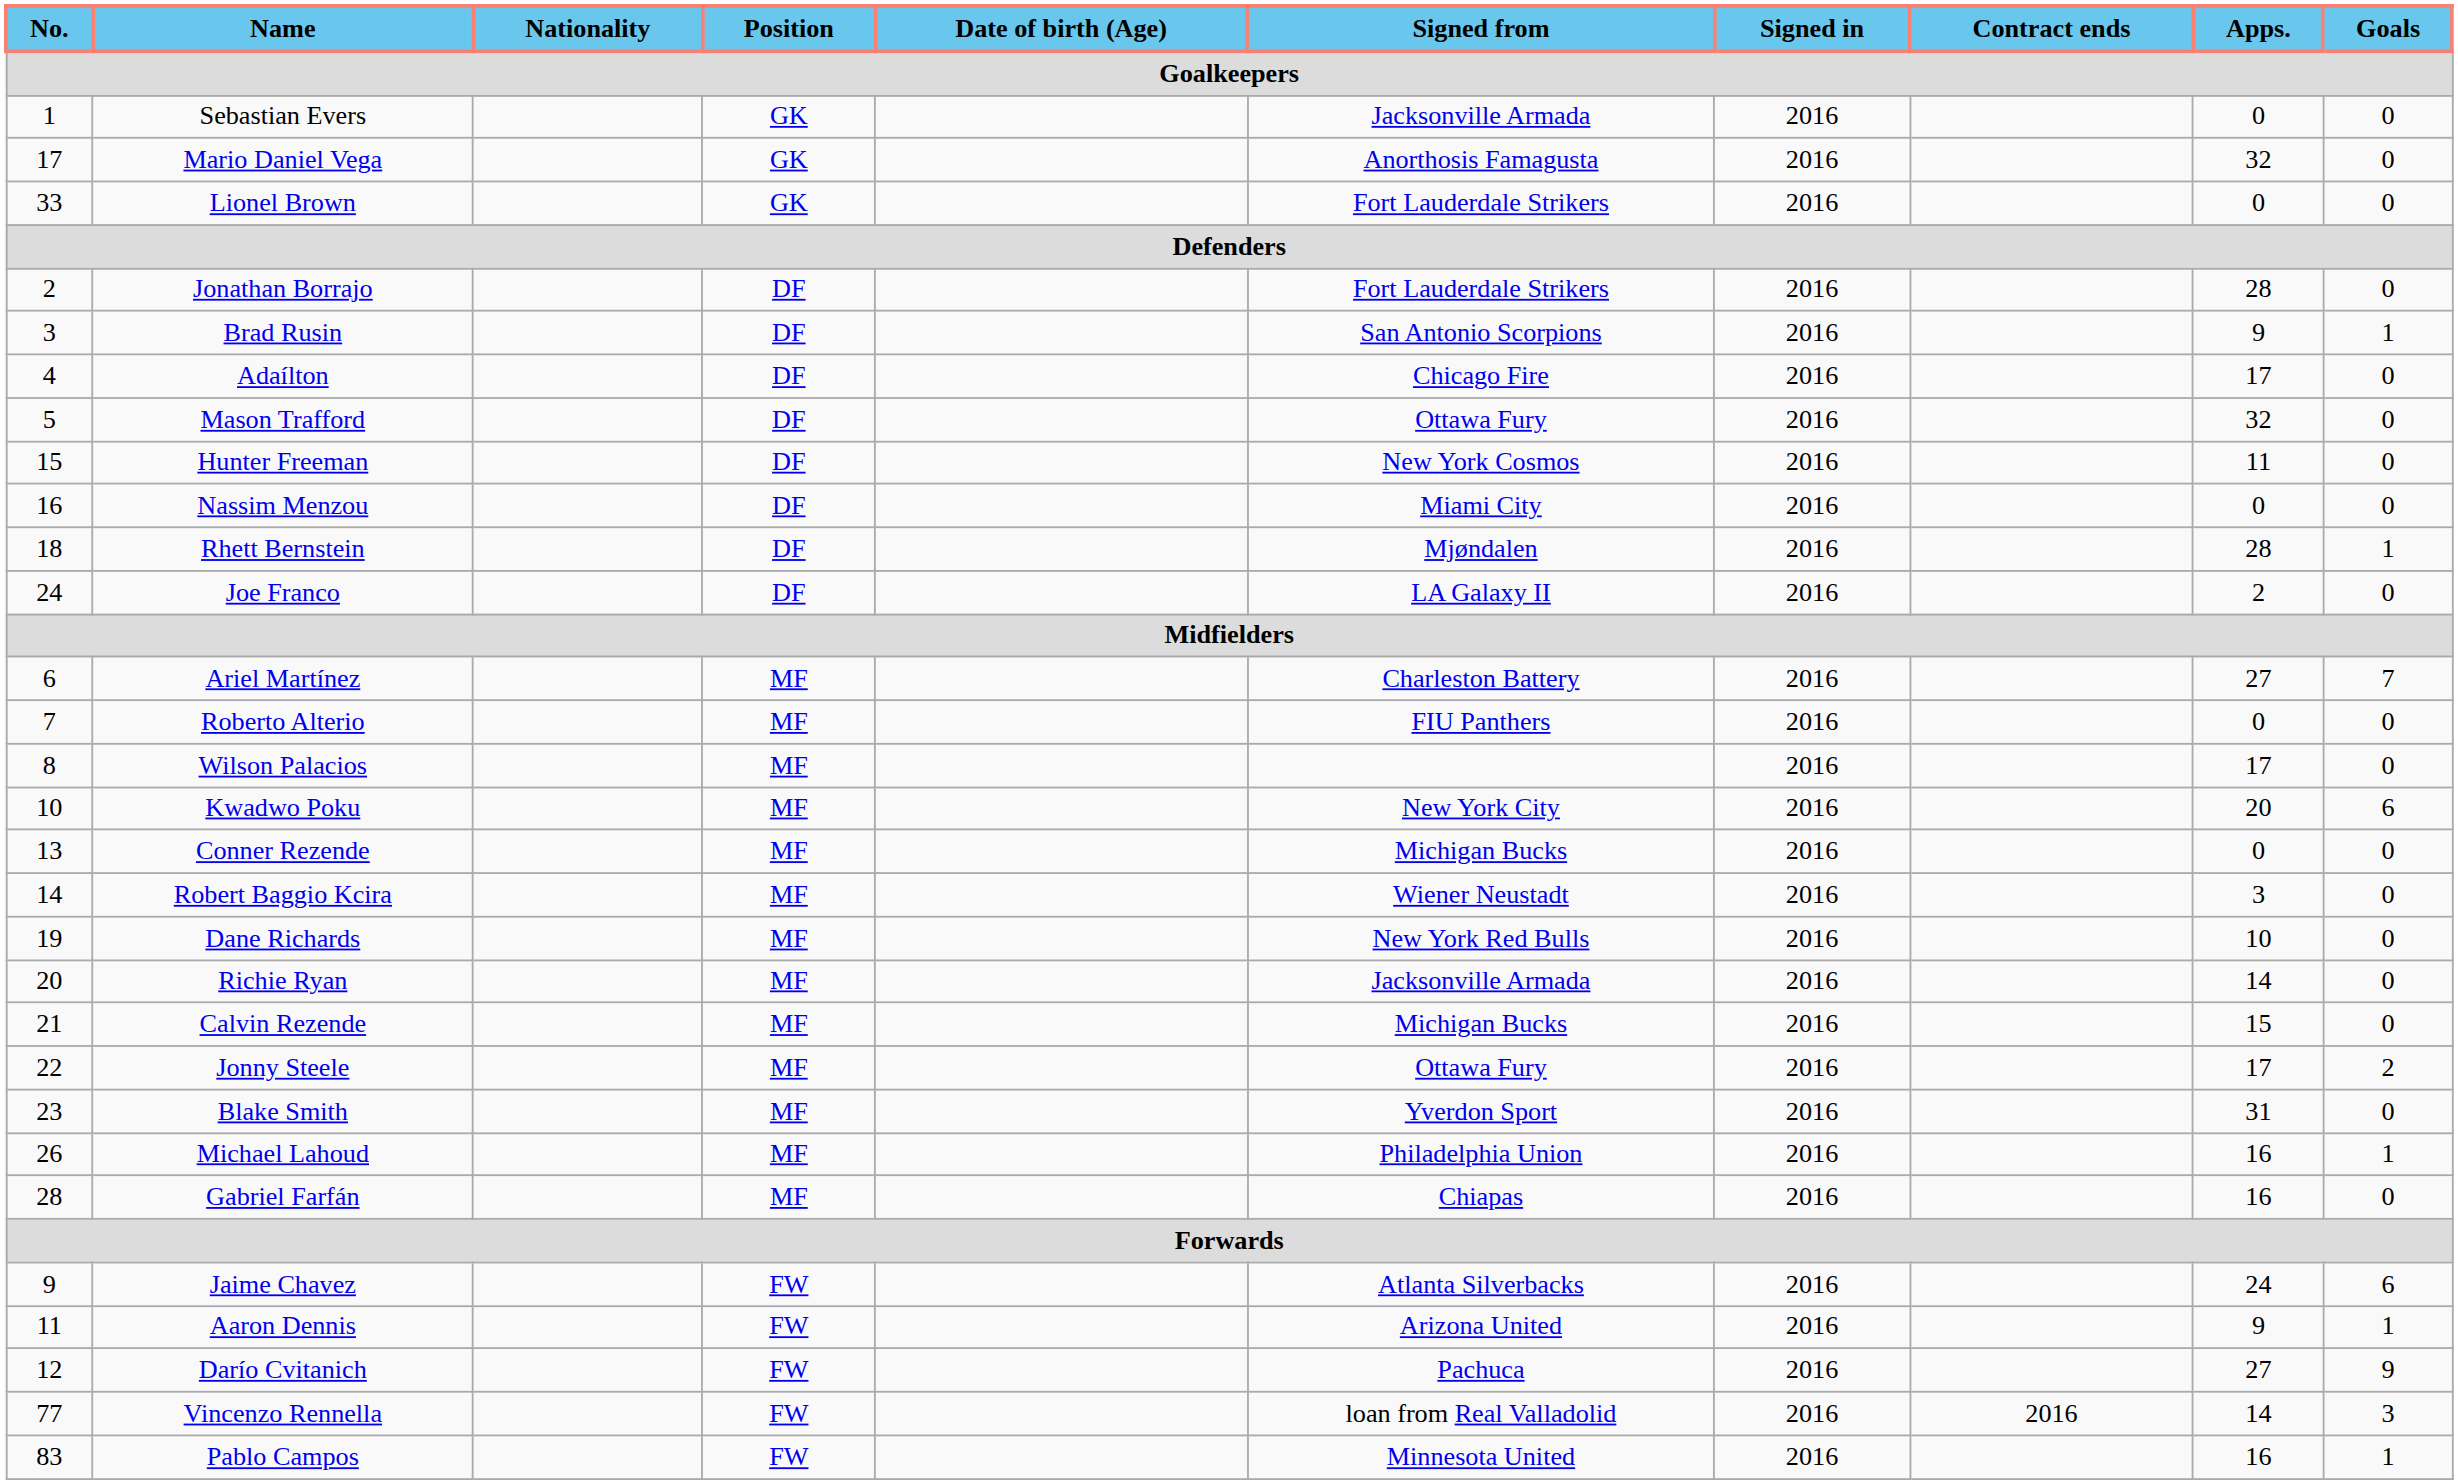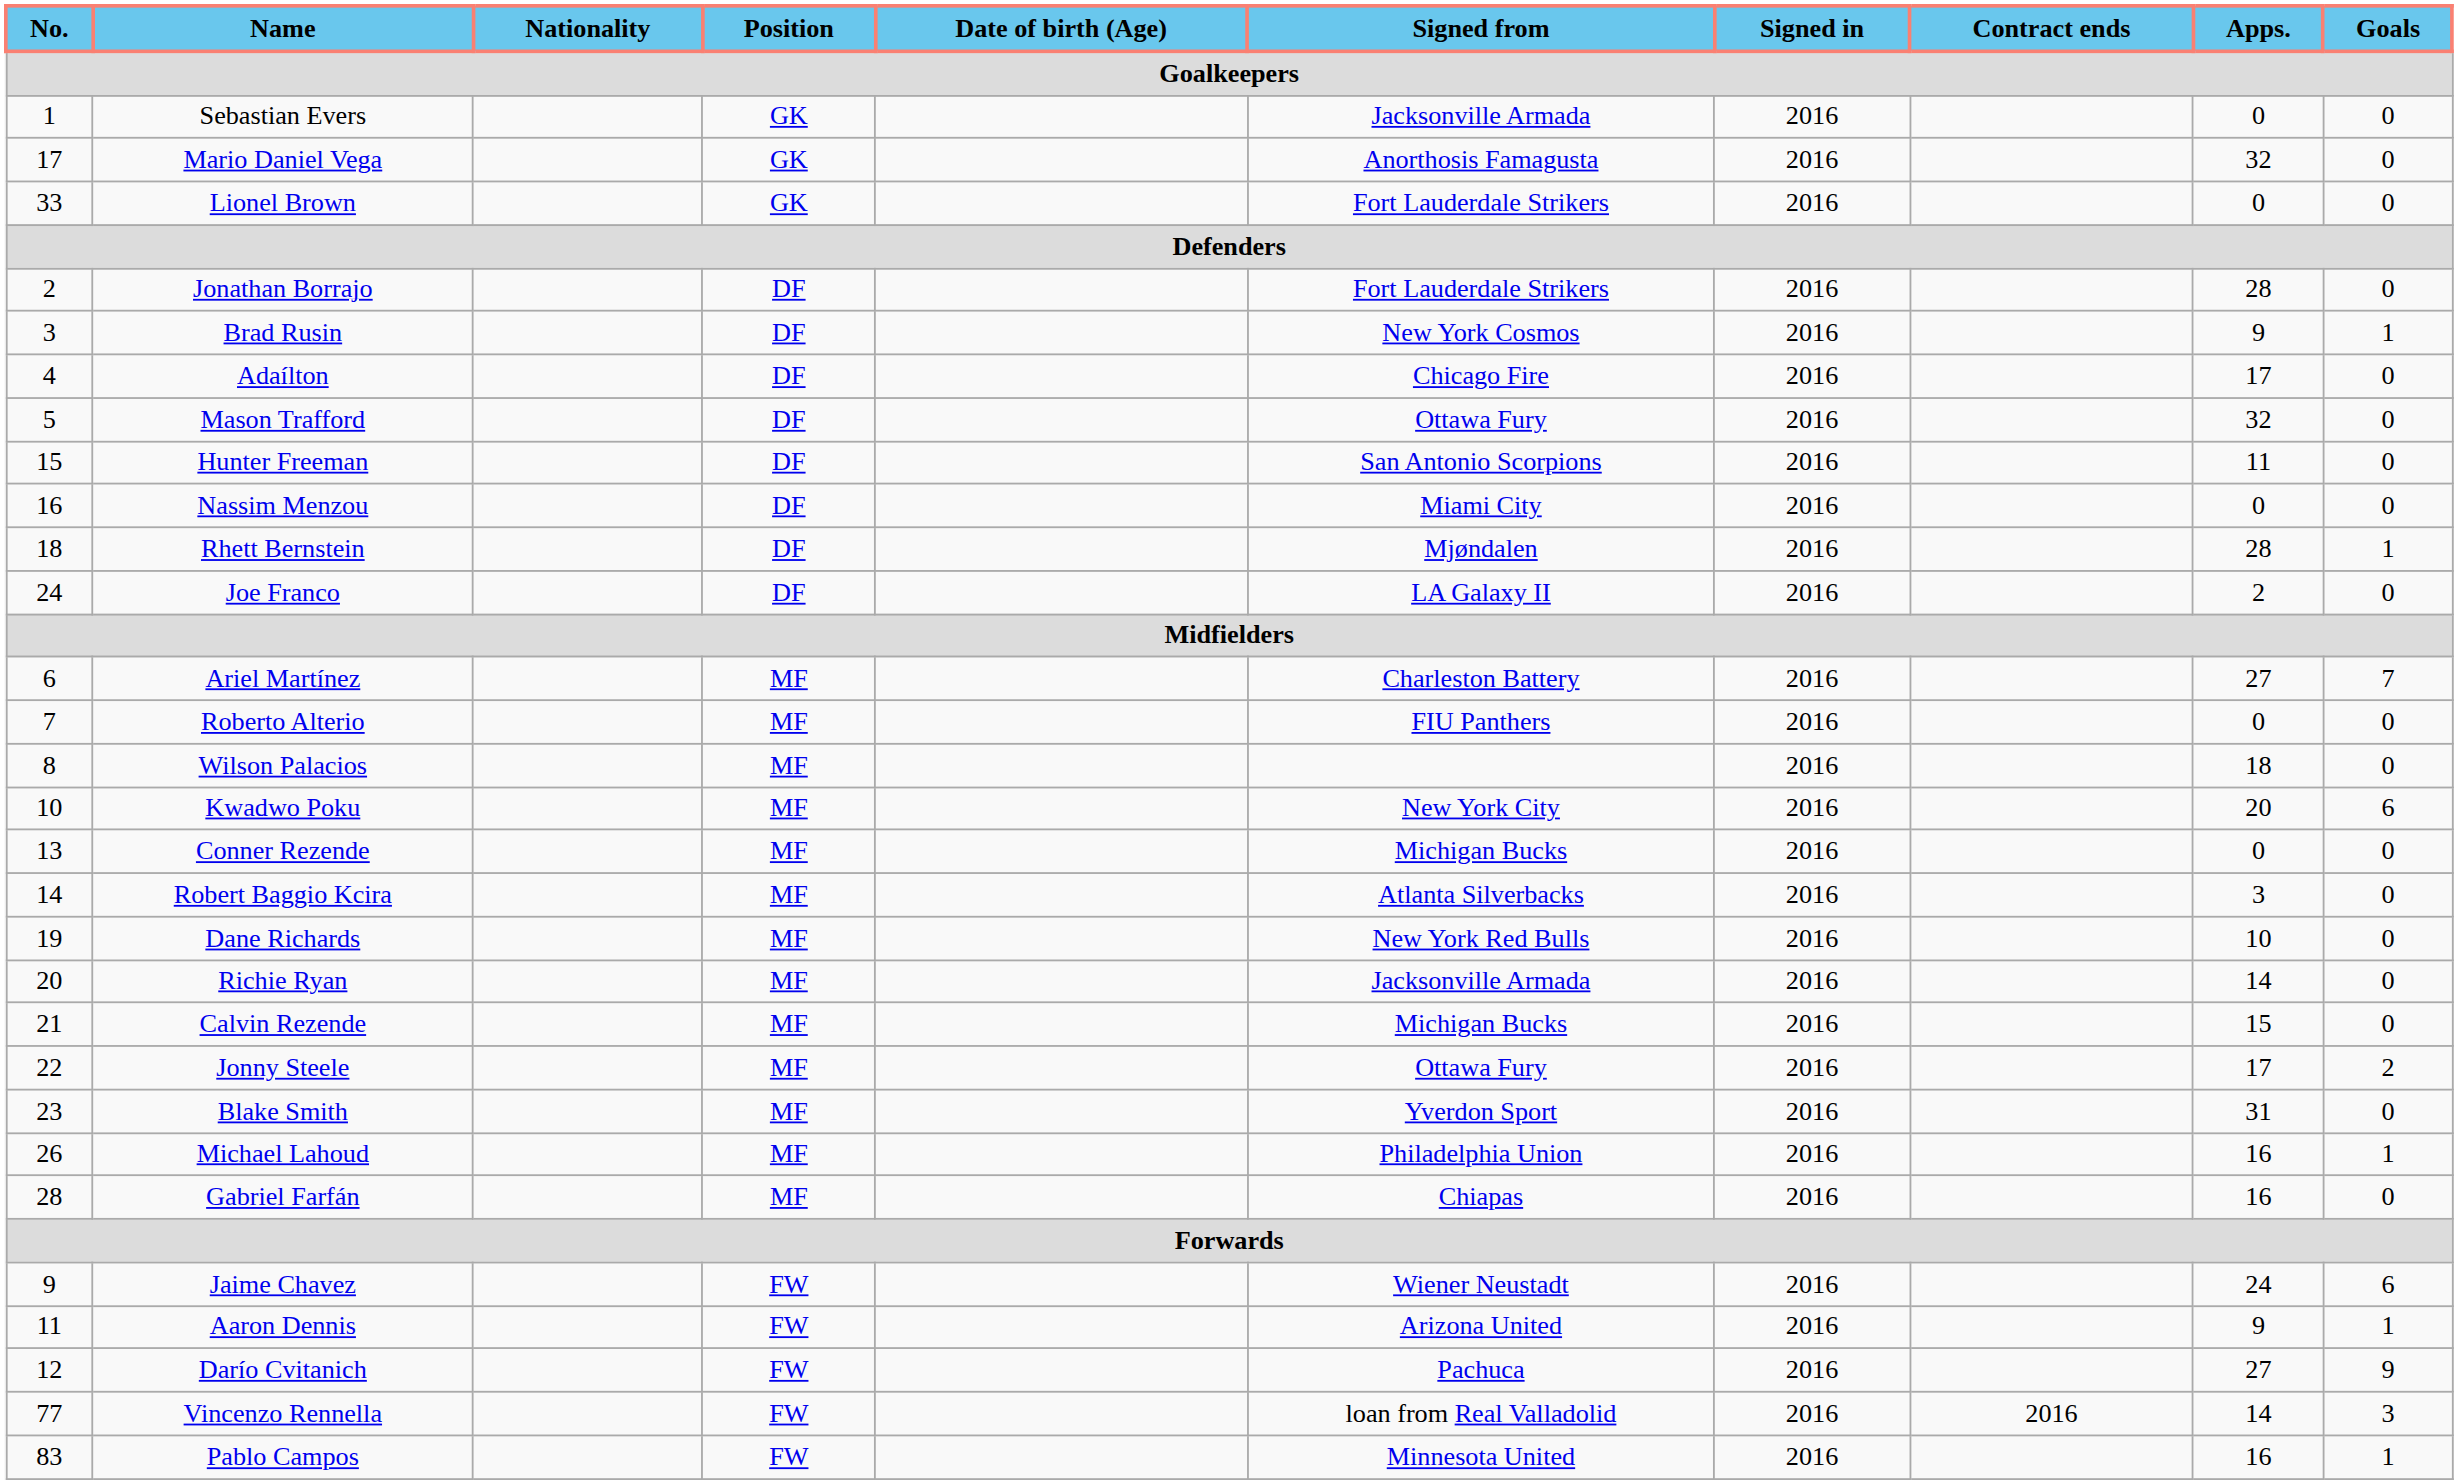 <table class="wikitable"  style="text-align:center; font-size:90%; width:85%;">
 <tr>
 <th style="background:#69C7ED; border:salmon 2px solid;">No.</th>
 <th style="background:#69C7ED; border:salmon 2px solid;">Name</th>
 <th style="background:#69C7ED; border:salmon 2px solid;">Nationality</th>
 <th style="background:#69C7ED; border:salmon 2px solid;">Position</th>
 <th style="background:#69C7ED; border:salmon 2px solid;">Date of birth (Age)</th>
 <th style="background:#69C7ED; border:salmon 2px solid;">Signed from</th>
 <th style="background:#69C7ED; border:salmon 2px solid;">Signed in</th>
 <th style="background:#69C7ED; border:salmon 2px solid;">Contract ends</th>
 <th style="background:#69C7ED; border:salmon 2px solid;">Apps.</th>
 <th style="background:#69C7ED; border:salmon 2px solid;">Goals</th>
 </tr>
 <tr>
 <th colspan="11"  style="background:#dcdcdc; text-align:center;">Goalkeepers</th>
 </tr>
 <tr>
 <td>1</td>
 <td>Sebastian Evers</td>
 <td></td>
 <td><a href='#'>GK</a></td>
 <td></td>
 <td><a href='#'>Jacksonville Armada</a></td>
 <td>2016</td>
 <td></td>
 <td>0</td>
 <td>0</td>
 </tr>
 <tr>
 <td>17</td>
 <td><a href='#'>Mario Daniel Vega</a></td>
 <td></td>
 <td><a href='#'>GK</a></td>
 <td></td>
 <td> <a href='#'>Anorthosis Famagusta</a></td>
 <td>2016</td>
 <td></td>
 <td>32</td>
 <td>0</td>
 </tr>
 <tr>
 <td>33</td>
 <td><a href='#'>Lionel Brown</a></td>
 <td></td>
 <td><a href='#'>GK</a></td>
 <td></td>
 <td><a href='#'>Fort Lauderdale Strikers</a></td>
 <td>2016</td>
 <td></td>
 <td>0</td>
 <td>0</td>
 </tr>
 <tr>
 <th colspan="11"  style="background:#dcdcdc; text-align:center;">Defenders</th>
 </tr>
 <tr>
 <td>2</td>
 <td><a href='#'>Jonathan Borrajo</a></td>
 <td></td>
 <td><a href='#'>DF</a></td>
 <td></td>
 <td><a href='#'>Fort Lauderdale Strikers</a></td>
 <td>2016</td>
 <td></td>
 <td>28</td>
 <td>0</td>
 </tr>
 <tr>
 <td>3</td>
 <td><a href='#'>Brad Rusin</a></td>
 <td></td>
 <td><a href='#'>DF</a></td>
 <td></td>
-<td><a href='#'>San Antonio Scorpions</a></td>
+<td><a href='#'>New York Cosmos</a></td>
 <td>2016</td>
 <td></td>
 <td>9</td>
 <td>1</td>
 </tr>
 <tr>
 <td>4</td>
 <td><a href='#'>Adaílton</a></td>
 <td></td>
 <td><a href='#'>DF</a></td>
 <td></td>
 <td><a href='#'>Chicago Fire</a></td>
 <td>2016</td>
 <td></td>
 <td>17</td>
 <td>0</td>
 </tr>
 <tr>
 <td>5</td>
 <td><a href='#'>Mason Trafford</a></td>
 <td></td>
 <td><a href='#'>DF</a></td>
 <td></td>
 <td><a href='#'>Ottawa Fury</a></td>
 <td>2016</td>
 <td></td>
 <td>32</td>
 <td>0</td>
 </tr>
 <tr>
 <td>15</td>
 <td><a href='#'>Hunter Freeman</a></td>
 <td></td>
 <td><a href='#'>DF</a></td>
 <td></td>
-<td><a href='#'>New York Cosmos</a></td>
+<td><a href='#'>San Antonio Scorpions</a></td>
 <td>2016</td>
 <td></td>
 <td>11</td>
 <td>0</td>
 </tr>
 <tr>
 <td>16</td>
 <td><a href='#'>Nassim Menzou</a></td>
 <td></td>
 <td><a href='#'>DF</a></td>
 <td></td>
 <td><a href='#'>Miami City</a></td>
 <td>2016</td>
 <td></td>
 <td>0</td>
 <td>0</td>
 </tr>
 <tr>
 <td>18</td>
 <td><a href='#'>Rhett Bernstein</a></td>
 <td></td>
 <td><a href='#'>DF</a></td>
 <td></td>
 <td> <a href='#'>Mjøndalen</a></td>
 <td>2016</td>
 <td></td>
 <td>28</td>
 <td>1</td>
 </tr>
 <tr>
 <td>24</td>
 <td><a href='#'>Joe Franco</a></td>
 <td></td>
 <td><a href='#'>DF</a></td>
 <td></td>
 <td><a href='#'>LA Galaxy II</a></td>
 <td>2016</td>
 <td></td>
 <td>2</td>
 <td>0</td>
 </tr>
 <tr>
 <th colspan="11"  style="background:#dcdcdc; text-align:center;">Midfielders</th>
 </tr>
 <tr>
 <td>6</td>
 <td><a href='#'>Ariel Martínez</a></td>
 <td></td>
 <td><a href='#'>MF</a></td>
 <td></td>
 <td><a href='#'>Charleston Battery</a></td>
 <td>2016</td>
 <td></td>
 <td>27</td>
 <td>7</td>
 </tr>
 <tr>
 <td>7</td>
 <td><a href='#'>Roberto Alterio</a></td>
 <td></td>
 <td><a href='#'>MF</a></td>
 <td></td>
 <td><a href='#'>FIU Panthers</a></td>
 <td>2016</td>
 <td></td>
 <td>0</td>
 <td>0</td>
 </tr>
 <tr>
 <td>8</td>
 <td><a href='#'>Wilson Palacios</a></td>
 <td></td>
 <td><a href='#'>MF</a></td>
 <td></td>
 <td></td>
 <td>2016</td>
 <td></td>
-<td>17</td>
+<td>18</td>
 <td>0</td>
 </tr>
 <tr>
 <td>10</td>
 <td><a href='#'>Kwadwo Poku</a></td>
 <td></td>
 <td><a href='#'>MF</a></td>
 <td></td>
 <td><a href='#'>New York City</a></td>
 <td>2016</td>
 <td></td>
 <td>20</td>
 <td>6</td>
 </tr>
 <tr>
 <td>13</td>
 <td><a href='#'>Conner Rezende</a></td>
 <td></td>
 <td><a href='#'>MF</a></td>
 <td></td>
 <td><a href='#'>Michigan Bucks</a></td>
 <td>2016</td>
 <td></td>
 <td>0</td>
 <td>0</td>
 </tr>
 <tr>
 <td>14</td>
 <td><a href='#'>Robert Baggio Kcira</a></td>
 <td></td>
 <td><a href='#'>MF</a></td>
 <td></td>
-<td> <a href='#'>Wiener Neustadt</a></td>
+<td><a href='#'>Atlanta Silverbacks</a></td>
 <td>2016</td>
 <td></td>
 <td>3</td>
 <td>0</td>
 </tr>
 <tr>
 <td>19</td>
 <td><a href='#'>Dane Richards</a></td>
 <td></td>
 <td><a href='#'>MF</a></td>
 <td></td>
 <td><a href='#'>New York Red Bulls</a></td>
 <td>2016</td>
 <td></td>
 <td>10</td>
 <td>0</td>
 </tr>
 <tr>
 <td>20</td>
 <td><a href='#'>Richie Ryan</a></td>
 <td></td>
 <td><a href='#'>MF</a></td>
 <td></td>
 <td><a href='#'>Jacksonville Armada</a></td>
 <td>2016</td>
 <td></td>
 <td>14</td>
 <td>0</td>
 </tr>
 <tr>
 <td>21</td>
 <td><a href='#'>Calvin Rezende</a></td>
 <td></td>
 <td><a href='#'>MF</a></td>
 <td></td>
 <td><a href='#'>Michigan Bucks</a></td>
 <td>2016</td>
 <td></td>
 <td>15</td>
 <td>0</td>
 </tr>
 <tr>
 <td>22</td>
 <td><a href='#'>Jonny Steele</a></td>
 <td></td>
 <td><a href='#'>MF</a></td>
 <td></td>
 <td> <a href='#'>Ottawa Fury</a></td>
 <td>2016</td>
 <td></td>
 <td>17</td>
 <td>2</td>
 </tr>
 <tr>
 <td>23</td>
 <td><a href='#'>Blake Smith</a></td>
 <td></td>
 <td><a href='#'>MF</a></td>
 <td></td>
 <td> <a href='#'>Yverdon Sport</a></td>
 <td>2016</td>
 <td></td>
 <td>31</td>
 <td>0</td>
 </tr>
 <tr>
 <td>26</td>
 <td><a href='#'>Michael Lahoud</a></td>
 <td></td>
 <td><a href='#'>MF</a></td>
 <td></td>
 <td><a href='#'>Philadelphia Union</a></td>
 <td>2016</td>
 <td></td>
 <td>16</td>
 <td>1</td>
 </tr>
 <tr>
 <td>28</td>
 <td><a href='#'>Gabriel Farfán</a></td>
 <td></td>
 <td><a href='#'>MF</a></td>
 <td></td>
 <td><a href='#'>Chiapas</a></td>
 <td>2016</td>
 <td></td>
 <td>16</td>
 <td>0</td>
 </tr>
 <tr>
 <th colspan="11"  style="background:#dcdcdc; text-align:center;">Forwards</th>
 </tr>
 <tr>
 <td>9</td>
 <td><a href='#'>Jaime Chavez</a></td>
 <td></td>
 <td><a href='#'>FW</a></td>
 <td></td>
-<td><a href='#'>Atlanta Silverbacks</a></td>
+<td> <a href='#'>Wiener Neustadt</a></td>
 <td>2016</td>
 <td></td>
 <td>24</td>
 <td>6</td>
 </tr>
 <tr>
 <td>11</td>
 <td><a href='#'>Aaron Dennis</a></td>
 <td></td>
 <td><a href='#'>FW</a></td>
 <td></td>
 <td><a href='#'>Arizona United</a></td>
 <td>2016</td>
 <td></td>
 <td>9</td>
 <td>1</td>
 </tr>
 <tr>
 <td>12</td>
 <td><a href='#'>Darío Cvitanich</a></td>
 <td></td>
 <td><a href='#'>FW</a></td>
 <td></td>
 <td> <a href='#'>Pachuca</a></td>
 <td>2016</td>
 <td></td>
 <td>27</td>
 <td>9</td>
 </tr>
 <tr>
 <td>77</td>
 <td><a href='#'>Vincenzo Rennella</a></td>
 <td></td>
 <td><a href='#'>FW</a></td>
 <td></td>
 <td>loan from  <a href='#'>Real Valladolid</a></td>
 <td>2016</td>
 <td>2016</td>
 <td>14</td>
 <td>3</td>
 </tr>
 <tr>
 <td>83</td>
 <td><a href='#'>Pablo Campos</a></td>
 <td></td>
 <td><a href='#'>FW</a></td>
 <td></td>
 <td><a href='#'>Minnesota United</a></td>
 <td>2016</td>
 <td></td>
 <td>16</td>
 <td>1</td>
 </tr>
 </table>
